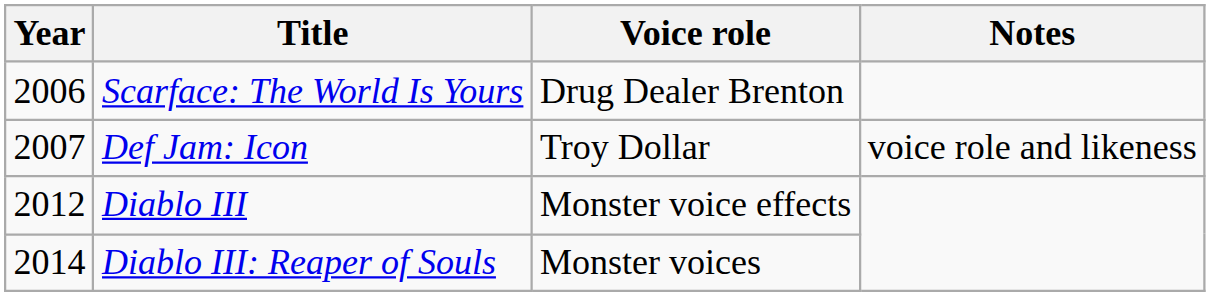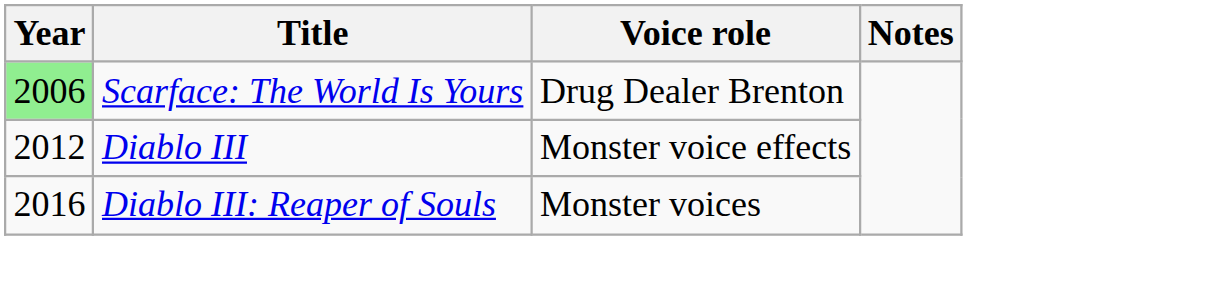 <table class="wikitable">
 <tr>
 <th>Year</th>
 <th>Title</th>
 <th>Voice role</th>
 <th>Notes</th>
 </tr>
 <tr>
-<td>2006</td>
+<td style="background: lightgreen;">2006</td>
 <td><em><a href='#'>Scarface: The World Is Yours</a></em></td>
 <td>Drug Dealer Brenton</td>
-</tr>
-<tr>
-<td>2007</td>
-<td><em><a href='#'>Def Jam: Icon</a></em></td>
-<td>Troy Dollar</td>
-<td>voice role and likeness</td>
 </tr>
 <tr>
 <td>2012</td>
 <td><em><a href='#'>Diablo III</a></em></td>
 <td>Monster voice effects</td>
 </tr>
 <tr>
-<td>2014</td>
+<td>2016</td>
 <td><em><a href='#'>Diablo III: Reaper of Souls</a></em></td>
 <td>Monster voices</td>
 </tr>
 </table>
